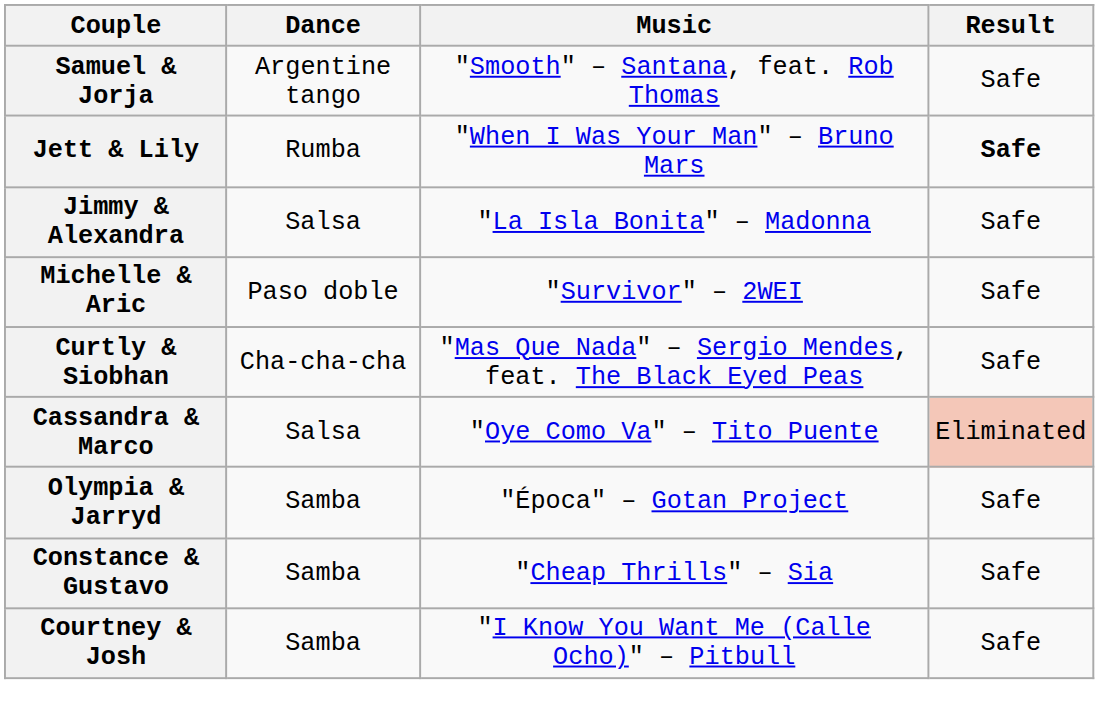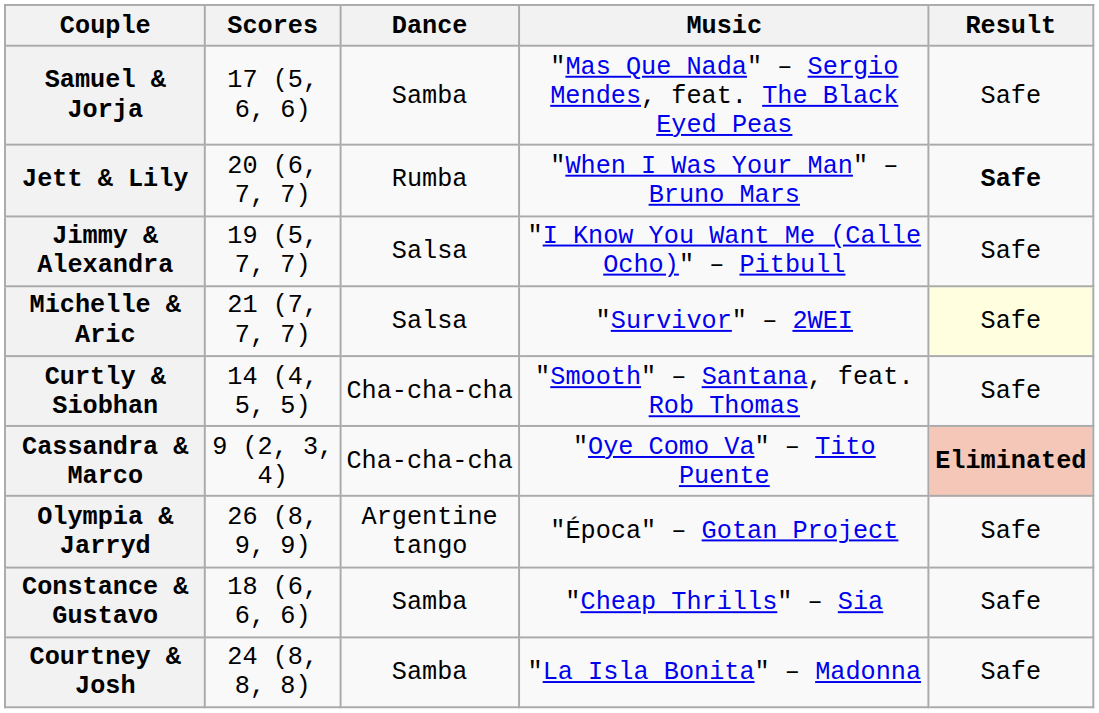 <table class="wikitable sortable" style="text-align:center; width: 90%">
 <tr>
 <th scope="col">Couple</th>
+<th scope="col">Scores</th>
 <th scope="col" class="unsortable">Dance</th>
 <th scope="col" class="unsortable">Music</th>
 <th scope="col" class="unsortable">Result</th>
 </tr>
 <tr>
 <th scope="row">Samuel & Jorja</th>
-<td>Argentine tango</td>
-<td>"<a href='#'>Smooth</a>" – <a href='#'>Santana</a>, feat. <a href='#'>Rob Thomas</a></td>
+<td>17 (5, 6, 6)</td>
+<td>Samba</td>
+<td>"<a href='#'>Mas Que Nada</a>" – <a href='#'>Sergio Mendes</a>, feat. <a href='#'>The Black Eyed Peas</a></td>
 <td>Safe</td>
 </tr>
 <tr>
 <th scope="row">Jett & Lily</th>
+<td>20 (6, 7, 7)</td>
 <td>Rumba</td>
 <td>"<a href='#'>When I Was Your Man</a>" – <a href='#'>Bruno Mars</a></td>
 <td><strong>Safe</strong></td>
 </tr>
 <tr>
 <th scope="row">Jimmy & Alexandra</th>
+<td>19 (5, 7, 7)</td>
 <td>Salsa</td>
-<td>"<a href='#'>La Isla Bonita</a>" – <a href='#'>Madonna</a></td>
+<td>"<a href='#'>I Know You Want Me (Calle Ocho)</a>" – <a href='#'>Pitbull</a></td>
 <td>Safe</td>
 </tr>
 <tr>
 <th scope="row">Michelle & Aric</th>
-<td>Paso doble</td>
+<td>21 (7, 7, 7)</td>
+<td>Salsa</td>
 <td>"<a href='#'>Survivor</a>" – <a href='#'>2WEI</a></td>
-<td>Safe</td>
+<td style="background: lightyellow;">Safe</td>
 </tr>
 <tr>
 <th scope="row">Curtly & Siobhan</th>
+<td>14 (4, 5, 5)</td>
 <td>Cha-cha-cha</td>
-<td>"<a href='#'>Mas Que Nada</a>" – <a href='#'>Sergio Mendes</a>, feat. <a href='#'>The Black Eyed Peas</a></td>
+<td>"<a href='#'>Smooth</a>" – <a href='#'>Santana</a>, feat. <a href='#'>Rob Thomas</a></td>
 <td>Safe</td>
 </tr>
 <tr>
 <th scope="row">Cassandra & Marco</th>
-<td>Salsa</td>
+<td>9 (2, 3, 4)</td>
+<td>Cha-cha-cha</td>
 <td>"<a href='#'>Oye Como Va</a>" – <a href='#'>Tito Puente</a></td>
-<td bgcolor="f4c7b8">Eliminated</td>
+<td bgcolor="f4c7b8"><strong>Eliminated</strong></td>
 </tr>
 <tr>
 <th scope="row">Olympia & Jarryd</th>
-<td>Samba</td>
+<td>26 (8, 9, 9)</td>
+<td>Argentine tango</td>
 <td>"Época" – <a href='#'>Gotan Project</a></td>
 <td>Safe</td>
 </tr>
 <tr>
 <th scope="row">Constance & Gustavo</th>
+<td>18 (6, 6, 6)</td>
 <td>Samba</td>
 <td>"<a href='#'>Cheap Thrills</a>" – <a href='#'>Sia</a></td>
 <td>Safe</td>
 </tr>
 <tr>
 <th scope="row">Courtney & Josh</th>
+<td>24 (8, 8, 8)</td>
 <td>Samba</td>
-<td>"<a href='#'>I Know You Want Me (Calle Ocho)</a>" – <a href='#'>Pitbull</a></td>
+<td>"<a href='#'>La Isla Bonita</a>" – <a href='#'>Madonna</a></td>
 <td>Safe</td>
 </tr>
 </table>
